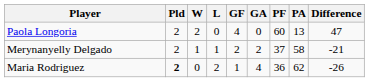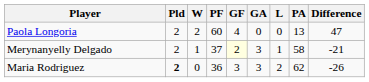 <table class=wikitable style="text-align:center">
 <tr>
 <th width=220>Player</th>
 <th width=20>Pld</th>
 <th width=20>W</th>
-<th width=20>L</th>
+<th width=20>PF</th>
 <th width=20>GF</th>
 <th width=20>GA</th>
-<th width=20>PF</th>
+<th width=20>L</th>
 <th width=20>PA</th>
 <th width=30>Difference</th>
 </tr>
 <tr>
 <td align=left> <a href='#'>Paola Longoria</a></td>
 <td>2</td>
 <td>2</td>
-<td>0</td>
+<td>60</td>
 <td>4</td>
 <td>0</td>
-<td>60</td>
+<td>0</td>
 <td>13</td>
 <td>47</td>
 </tr>
 <tr>
 <td align=left> Merynanyelly Delgado</td>
 <td>2</td>
 <td>1</td>
+<td>37</td>
+<td style="background: lightyellow;">2</td>
+<td>3</td>
 <td>1</td>
-<td>2</td>
-<td>2</td>
-<td>37</td>
 <td>58</td>
 <td>-21</td>
 </tr>
 <tr>
 <td align=left> Maria Rodriguez</td>
 <td><strong>2</strong></td>
 <td>0</td>
+<td>36</td>
+<td>3</td>
+<td>3</td>
 <td>2</td>
-<td>1</td>
-<td>4</td>
-<td>36</td>
 <td>62</td>
 <td>-26</td>
 </tr>
 </table>
